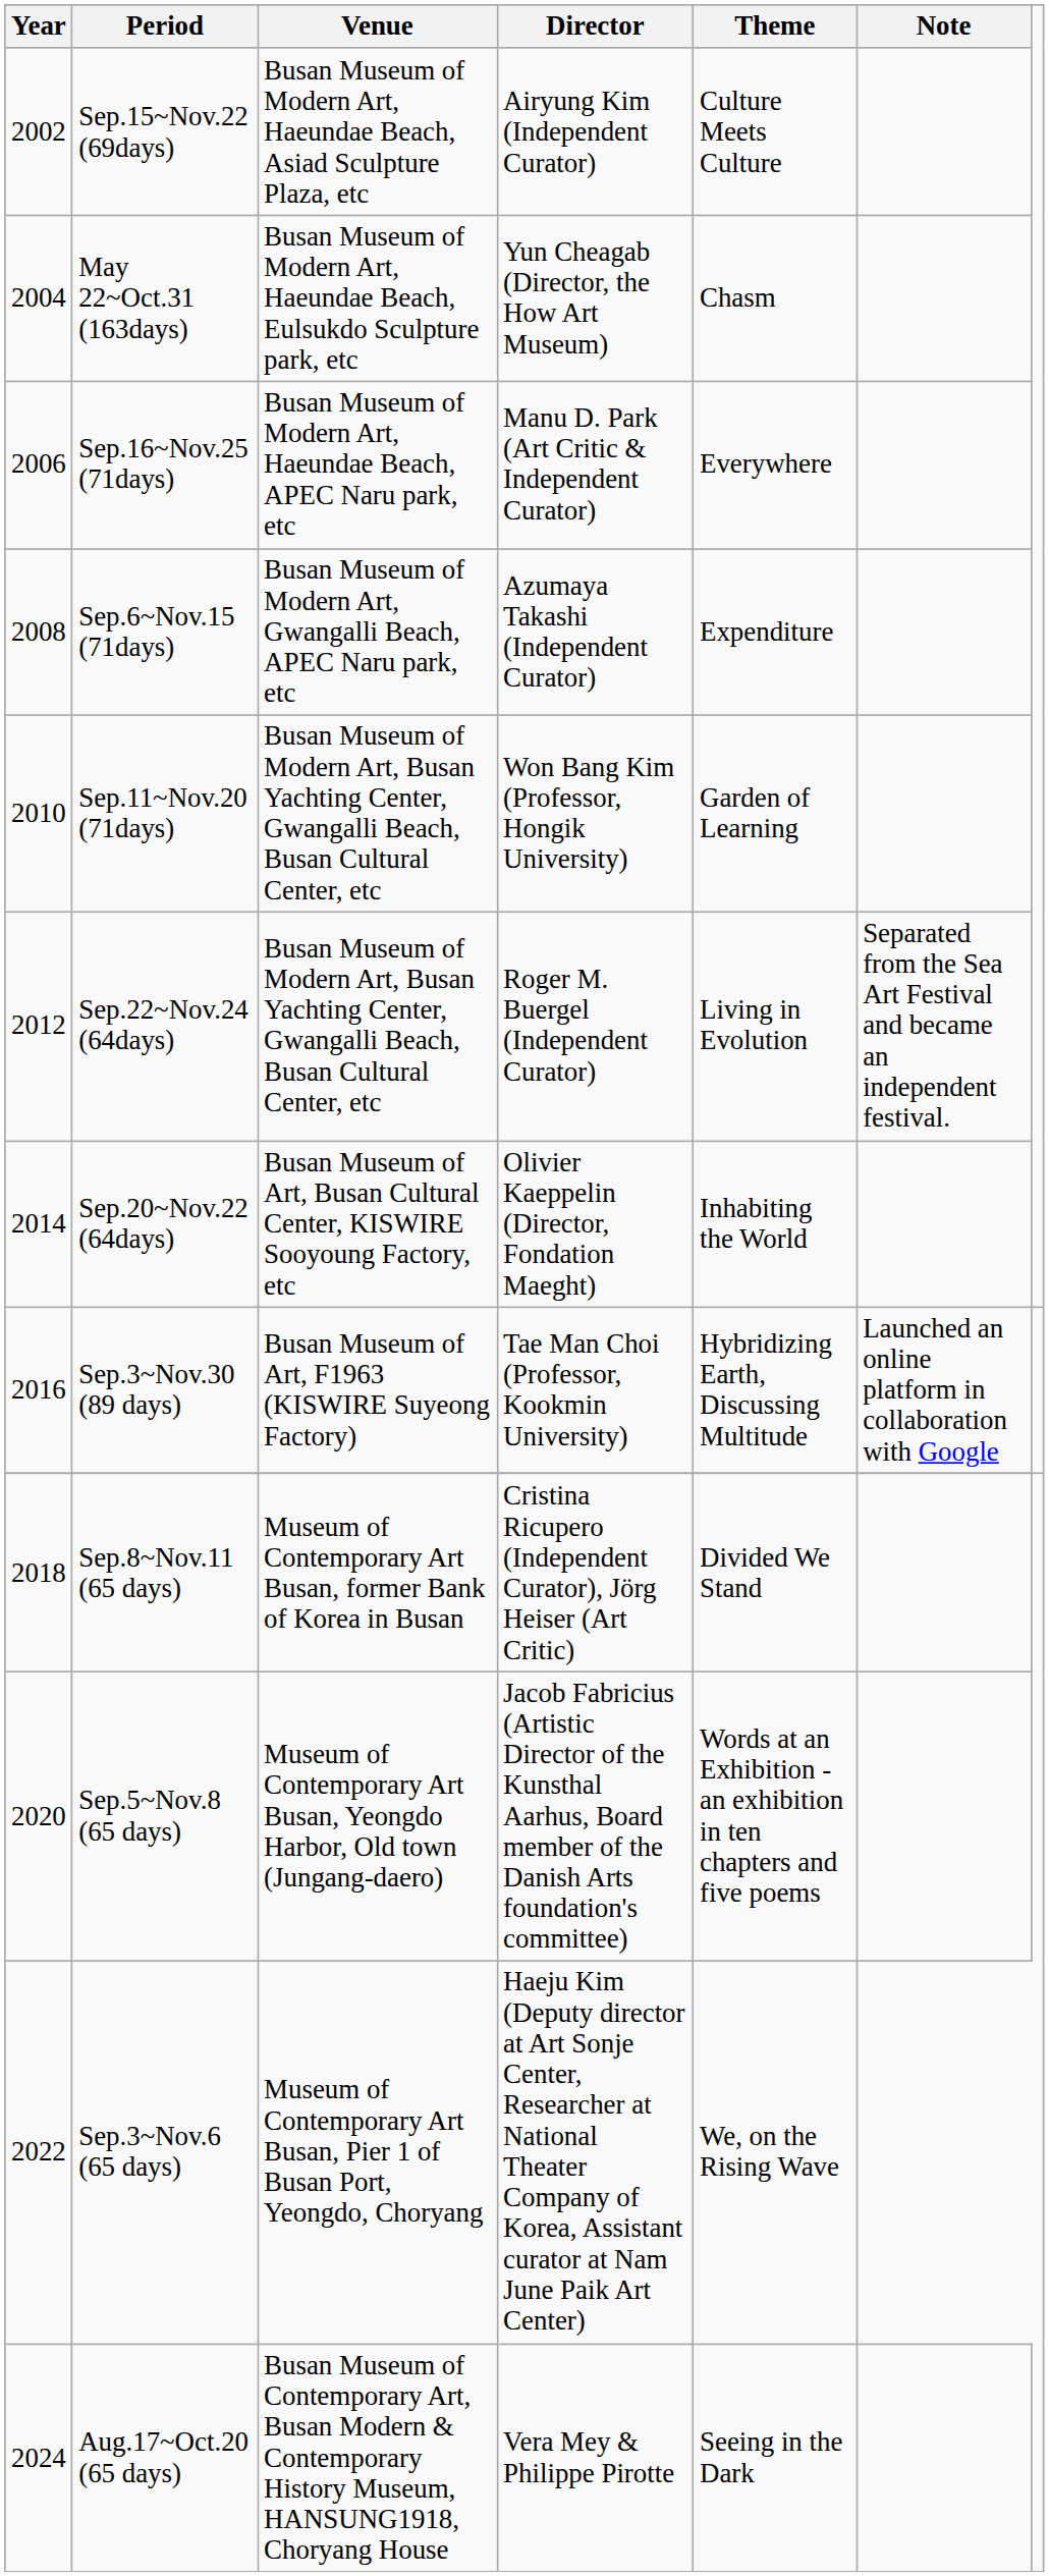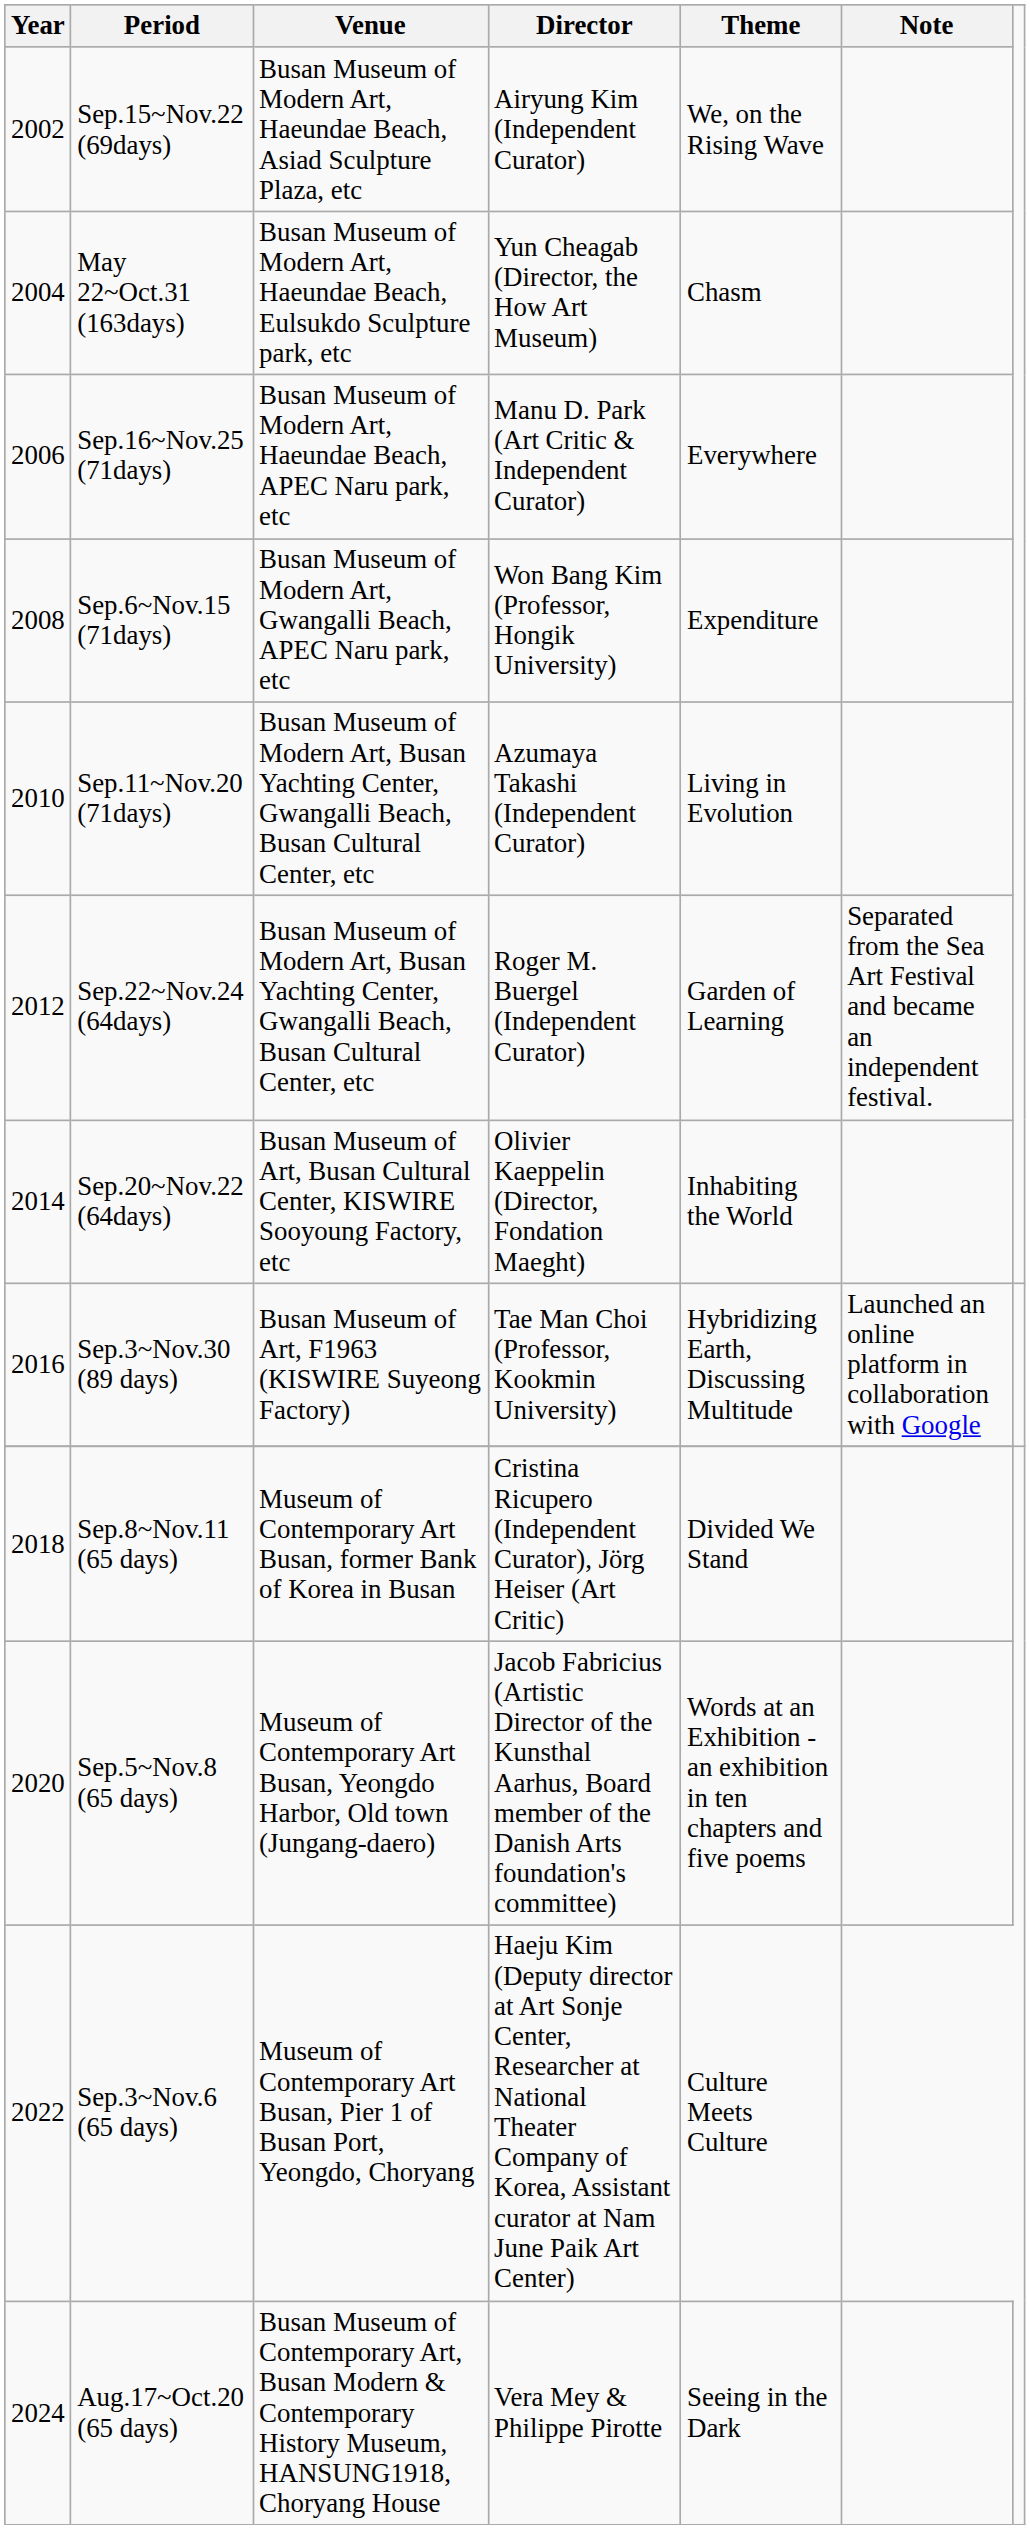 <table class="wikitable">
 <tr>
 <th>Year</th>
 <th>Period</th>
 <th>Venue</th>
 <th>Director</th>
 <th>Theme</th>
 <th>Note</th>
 </tr>
 <tr>
 <td>2002</td>
 <td>Sep.15~Nov.22<br>(69days)</td>
 <td>Busan Museum of Modern Art, Haeundae Beach, Asiad Sculpture Plaza, etc</td>
 <td>Airyung Kim<br>(Independent Curator)</td>
-<td>Culture Meets Culture</td>
+<td>We, on the Rising Wave</td>
 <td></td>
 </tr>
 <tr>
 <td>2004</td>
 <td>May 22~Oct.31<br>(163days)</td>
 <td>Busan Museum of Modern Art, Haeundae Beach, Eulsukdo Sculpture park, etc</td>
 <td>Yun Cheagab (Director, the How Art Museum)</td>
 <td>Chasm</td>
 <td></td>
 </tr>
 <tr>
 <td>2006</td>
 <td>Sep.16~Nov.25<br>(71days)</td>
 <td>Busan Museum of Modern Art, Haeundae Beach, APEC Naru park, etc</td>
 <td>Manu D. Park<br>(Art Critic & Independent Curator)</td>
 <td>Everywhere</td>
 <td></td>
 </tr>
 <tr>
 <td>2008</td>
 <td>Sep.6~Nov.15<br>(71days)</td>
 <td>Busan Museum of Modern Art, Gwangalli Beach, APEC Naru park, etc</td>
-<td>Azumaya Takashi  (Independent Curator)</td>
+<td>Won Bang Kim<br>(Professor, Hongik University)</td>
 <td>Expenditure</td>
 <td></td>
 </tr>
 <tr>
 <td>2010</td>
 <td>Sep.11~Nov.20 (71days)</td>
 <td>Busan Museum of Modern Art, Busan Yachting Center, Gwangalli Beach, Busan Cultural Center, etc</td>
-<td>Won Bang Kim<br>(Professor, Hongik University)</td>
-<td>Garden of Learning</td>
+<td>Azumaya Takashi  (Independent Curator)</td>
+<td>Living in Evolution</td>
 <td></td>
 </tr>
 <tr>
 <td>2012</td>
 <td>Sep.22~Nov.24 (64days)</td>
 <td>Busan Museum of Modern Art, Busan Yachting Center, Gwangalli Beach, Busan Cultural Center, etc</td>
 <td>Roger M. Buergel (Independent Curator)</td>
-<td>Living in Evolution</td>
+<td>Garden of Learning</td>
 <td>Separated from the Sea Art Festival and became an independent festival.</td>
 </tr>
 <tr>
 <td>2014</td>
 <td>Sep.20~Nov.22 (64days)</td>
 <td>Busan Museum of Art, Busan Cultural Center, KISWIRE Sooyoung Factory, etc</td>
 <td>Olivier Kaeppelin (Director, Fondation Maeght)</td>
 <td>Inhabiting the World</td>
 <td></td>
 </tr>
 <tr>
 <td>2016</td>
 <td>Sep.3~Nov.30 (89 days)</td>
 <td>Busan Museum of Art, F1963 (KISWIRE Suyeong Factory)</td>
 <td>Tae Man Choi<br>(Professor, Kookmin University)</td>
 <td>Hybridizing Earth, Discussing Multitude</td>
 <td>Launched an online platform in collaboration with <a href='#'>Google</a></td>
 <td></td>
 </tr>
 <tr>
 </tr>
 <tr>
 <td>2018</td>
 <td>Sep.8~Nov.11 (65 days)</td>
 <td>Museum of Contemporary Art Busan, former Bank of Korea in Busan</td>
 <td>Cristina Ricupero  (Independent Curator), Jörg Heiser (Art Critic)</td>
 <td>Divided We Stand</td>
 <td></td>
 </tr>
 <tr>
 <td>2020</td>
 <td>Sep.5~Nov.8<br>(65 days)</td>
 <td>Museum of Contemporary Art Busan, Yeongdo Harbor, Old town (Jungang-daero)</td>
 <td>Jacob Fabricius (Artistic Director of the Kunsthal Aarhus, Board member of the Danish Arts foundation's committee)</td>
 <td>Words at an Exhibition - an exhibition in ten chapters and five poems</td>
 <td></td>
 </tr>
 <tr>
 <td>2022</td>
 <td>Sep.3~Nov.6<br>(65 days)</td>
 <td>Museum of Contemporary Art Busan, Pier 1 of Busan Port, Yeongdo, Choryang</td>
 <td>Haeju Kim (Deputy director at Art Sonje Center, Researcher at National Theater Company of Korea, Assistant curator at Nam June Paik Art Center)</td>
-<td>We, on the Rising Wave</td>
+<td>Culture Meets Culture</td>
 </tr>
 <tr>
 <td>2024</td>
 <td>Aug.17~Oct.20<br>(65 days)</td>
 <td>Busan Museum of Contemporary Art, Busan Modern & Contemporary History Museum, HANSUNG1918, Choryang House</td>
 <td>Vera Mey & Philippe Pirotte</td>
 <td>Seeing in the Dark</td>
 <td></td>
 </tr>
 </table>
